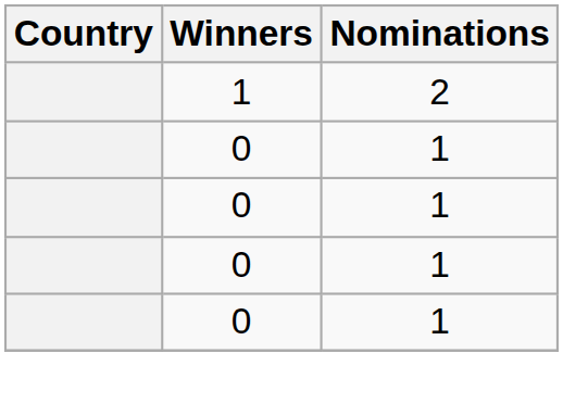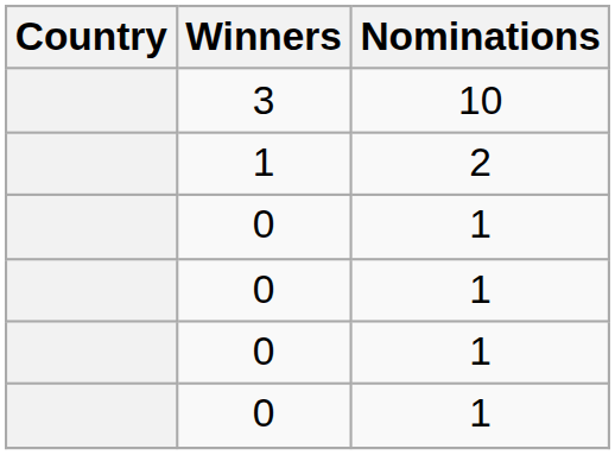 <table class="wikitable plainrowheaders sortable"  style="text-align: center">
 <tr>
 <th scope="col">Country</th>
 <th scope="col">Winners</th>
 <th scope="col">Nominations</th>
+</tr>
+<tr>
+<th scope="row"></th>
+<td>3</td>
+<td>10</td>
 </tr>
 <tr>
 <th scope="row"></th>
 <td>1</td>
 <td>2</td>
 </tr>
 <tr>
 <th scope="row"></th>
 <td>0</td>
 <td>1</td>
 </tr>
 <tr>
 <th scope="row"></th>
 <td>0</td>
 <td>1</td>
 </tr>
 <tr>
 <th scope="row"></th>
 <td>0</td>
 <td>1</td>
 </tr>
 <tr>
 <th scope="row"></th>
 <td>0</td>
 <td>1</td>
 </tr>
 <tr>
 </tr>
 </table>
